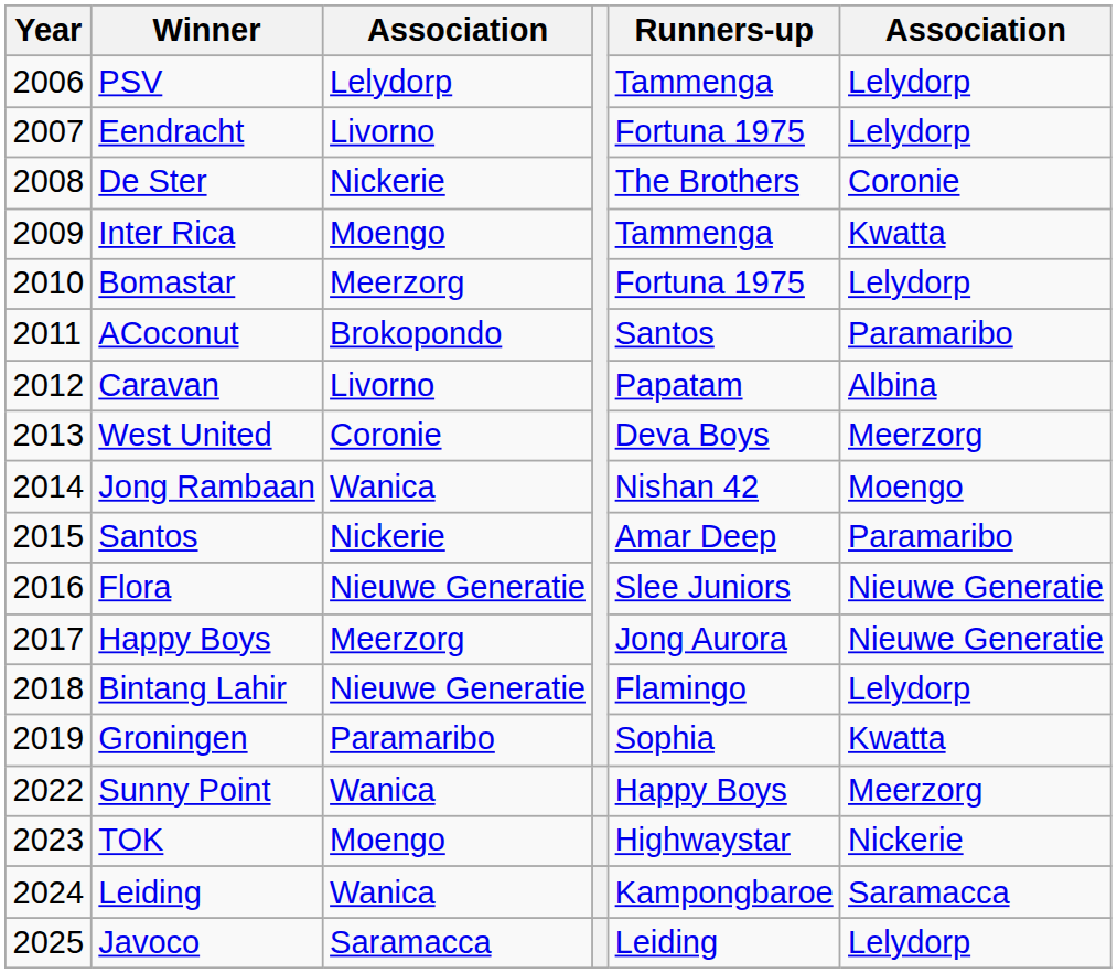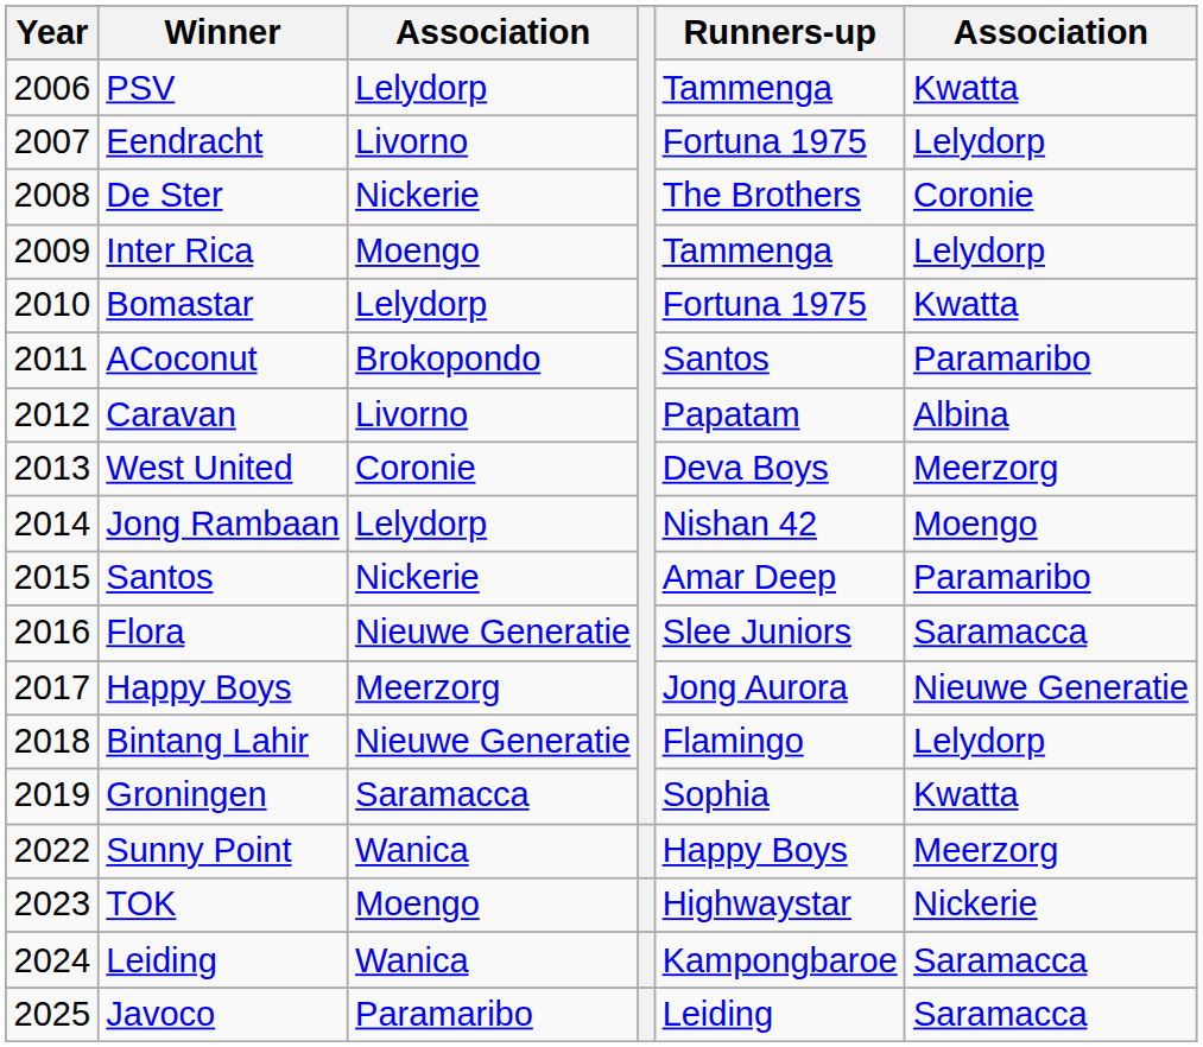 <table class="wikitable">
 <tr>
 <th>Year</th>
 <th>Winner</th>
 <th>Association</th>
 <th Rowspan=15></th>
 <th>Runners-up</th>
 <th>Association</th>
 </tr>
 <tr>
 <td>2006</td>
 <td><a href='#'>PSV</a></td>
 <td><a href='#'>Lelydorp</a></td>
 <td><a href='#'>Tammenga</a></td>
-<td><a href='#'>Lelydorp</a></td>
+<td><a href='#'>Kwatta</a></td>
 </tr>
 <tr>
 <td>2007</td>
 <td><a href='#'>Eendracht</a></td>
 <td><a href='#'>Livorno</a></td>
 <td><a href='#'>Fortuna 1975</a></td>
 <td><a href='#'>Lelydorp</a></td>
 </tr>
 <tr>
 <td>2008</td>
 <td><a href='#'>De Ster</a></td>
 <td><a href='#'>Nickerie</a></td>
 <td><a href='#'>The Brothers</a></td>
 <td><a href='#'>Coronie</a></td>
 </tr>
 <tr>
 <td>2009</td>
 <td><a href='#'>Inter Rica</a></td>
 <td><a href='#'>Moengo</a></td>
 <td><a href='#'>Tammenga</a></td>
-<td><a href='#'>Kwatta</a></td>
+<td><a href='#'>Lelydorp</a></td>
 </tr>
 <tr>
 <td>2010</td>
 <td><a href='#'>Bomastar</a></td>
-<td><a href='#'>Meerzorg</a></td>
+<td><a href='#'>Lelydorp</a></td>
 <td><a href='#'>Fortuna 1975</a></td>
-<td><a href='#'>Lelydorp</a></td>
+<td><a href='#'>Kwatta</a></td>
 </tr>
 <tr>
 <td>2011</td>
 <td><a href='#'>ACoconut</a></td>
 <td><a href='#'>Brokopondo</a></td>
 <td><a href='#'>Santos</a></td>
 <td><a href='#'>Paramaribo</a></td>
 </tr>
 <tr>
 <td>2012</td>
 <td><a href='#'>Caravan</a></td>
 <td><a href='#'>Livorno</a></td>
 <td><a href='#'>Papatam</a></td>
 <td><a href='#'>Albina</a></td>
 </tr>
 <tr>
 <td>2013</td>
 <td><a href='#'>West United</a></td>
 <td><a href='#'>Coronie</a></td>
 <td><a href='#'>Deva Boys</a></td>
 <td><a href='#'>Meerzorg</a></td>
 </tr>
 <tr>
 <td>2014</td>
 <td><a href='#'>Jong Rambaan</a></td>
-<td><a href='#'>Wanica</a></td>
+<td><a href='#'>Lelydorp</a></td>
 <td><a href='#'>Nishan 42</a></td>
 <td><a href='#'>Moengo</a></td>
 </tr>
 <tr>
 <td>2015</td>
 <td><a href='#'>Santos</a></td>
 <td><a href='#'>Nickerie</a></td>
 <td><a href='#'>Amar Deep</a></td>
 <td><a href='#'>Paramaribo</a></td>
 </tr>
 <tr>
 <td>2016</td>
 <td><a href='#'>Flora</a></td>
 <td><a href='#'>Nieuwe Generatie</a></td>
 <td><a href='#'>Slee Juniors</a></td>
-<td><a href='#'>Nieuwe Generatie</a></td>
+<td><a href='#'>Saramacca</a></td>
 </tr>
 <tr>
 <td>2017</td>
 <td><a href='#'>Happy Boys</a></td>
 <td><a href='#'>Meerzorg</a></td>
 <td><a href='#'>Jong Aurora</a></td>
 <td><a href='#'>Nieuwe Generatie</a></td>
 </tr>
 <tr>
 <td>2018</td>
 <td><a href='#'>Bintang Lahir</a></td>
 <td><a href='#'>Nieuwe Generatie</a></td>
 <td><a href='#'>Flamingo</a></td>
 <td><a href='#'>Lelydorp</a></td>
 </tr>
 <tr>
 <td>2019</td>
 <td><a href='#'>Groningen</a></td>
-<td><a href='#'>Paramaribo</a></td>
+<td><a href='#'>Saramacca</a></td>
 <td><a href='#'>Sophia</a></td>
 <td><a href='#'>Kwatta</a></td>
 </tr>
 <tr>
 <td>2022</td>
 <td><a href='#'>Sunny Point</a></td>
 <td><a href='#'>Wanica</a></td>
 <th></th>
 <td><a href='#'>Happy Boys</a></td>
 <td><a href='#'>Meerzorg</a></td>
 </tr>
 <tr>
 <td>2023</td>
 <td><a href='#'>TOK</a></td>
 <td><a href='#'>Moengo</a></td>
 <th></th>
 <td><a href='#'>Highwaystar</a></td>
 <td><a href='#'>Nickerie</a></td>
 </tr>
 <tr>
 <td>2024</td>
 <td><a href='#'>Leiding</a></td>
 <td><a href='#'>Wanica</a></td>
 <th></th>
 <td><a href='#'>Kampongbaroe</a></td>
 <td><a href='#'>Saramacca</a></td>
 </tr>
 <tr>
 <td>2025</td>
 <td><a href='#'>Javoco</a></td>
-<td><a href='#'>Saramacca</a></td>
+<td><a href='#'>Paramaribo</a></td>
 <th></th>
 <td><a href='#'>Leiding</a></td>
-<td><a href='#'>Lelydorp</a></td>
+<td><a href='#'>Saramacca</a></td>
 </tr>
 </table>
